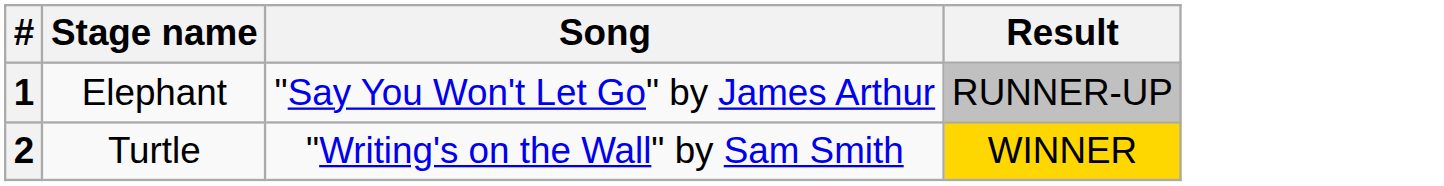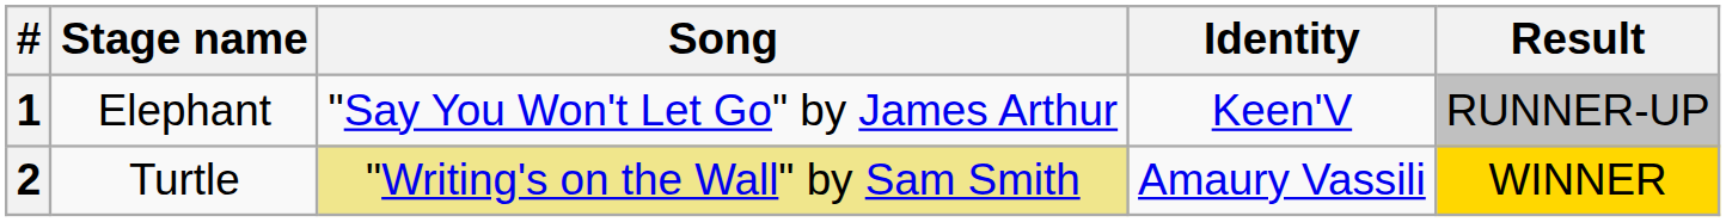 <table class="wikitable plainrowheaders" style="text-align: center;">
 <tr>
 <th>#</th>
 <th>Stage name</th>
 <th>Song</th>
+<th>Identity</th>
 <th>Result</th>
 </tr>
 <tr>
 <th>1</th>
 <td>Elephant</td>
 <td>"<a href='#'>Say You Won't Let Go</a>" by <a href='#'>James Arthur</a></td>
+<td><a href='#'>Keen'V</a></td>
 <td bgcolor="silver">RUNNER-UP</td>
 </tr>
 <tr>
 <th>2</th>
 <td>Turtle</td>
-<td>"<a href='#'>Writing's on the Wall</a>" by <a href='#'>Sam Smith</a></td>
+<td style="background: khaki;">"<a href='#'>Writing's on the Wall</a>" by <a href='#'>Sam Smith</a></td>
+<td><a href='#'>Amaury Vassili</a></td>
 <td bgcolor="gold">WINNER</td>
 </tr>
 </table>
